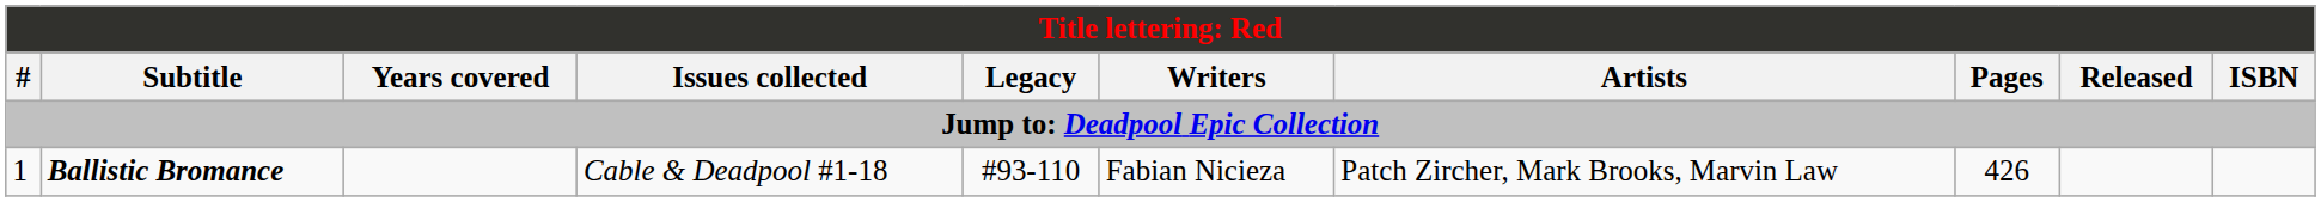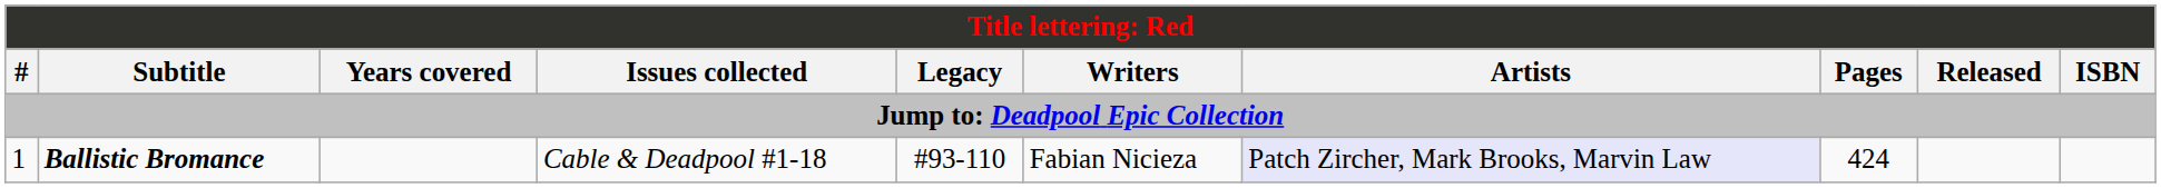 <table class="wikitable sortable" width="98%">
 <tr>
 <th colspan=10 style="background-color: #31312D; color: red;">Title lettering: Red</th>
 </tr>
 <tr>
 <th class="unsortable">#</th>
 <th class="unsortable">Subtitle</th>
 <th>Years covered</th>
 <th class="unsortable">Issues collected</th>
 <th>Legacy</th>
 <th class="unsortable">Writers</th>
 <th class="unsortable">Artists</th>
 <th class="unsortable">Pages</th>
 <th>Released</th>
 <th class="unsortable">ISBN</th>
 </tr>
 <tr>
 <th colspan=10 style="background-color: silver;">Jump to: <a href='#'><em>Deadpool</em> <em>Epic Collection</em></a></th>
 </tr>
 <tr>
 <td>1</td>
 <td><strong><em>Ballistic Bromance</em></strong></td>
 <td></td>
 <td><em>Cable & Deadpool</em> #1-18</td>
 <td style="text-align: center;">#93-110</td>
 <td>Fabian Nicieza</td>
-<td>Patch Zircher, Mark Brooks, Marvin Law</td>
-<td style="text-align: center;">426</td>
+<td style="background: lavender;">Patch Zircher, Mark Brooks, Marvin Law</td>
+<td style="text-align: center;">424</td>
 <td></td>
 <td></td>
 </tr>
 </table>
